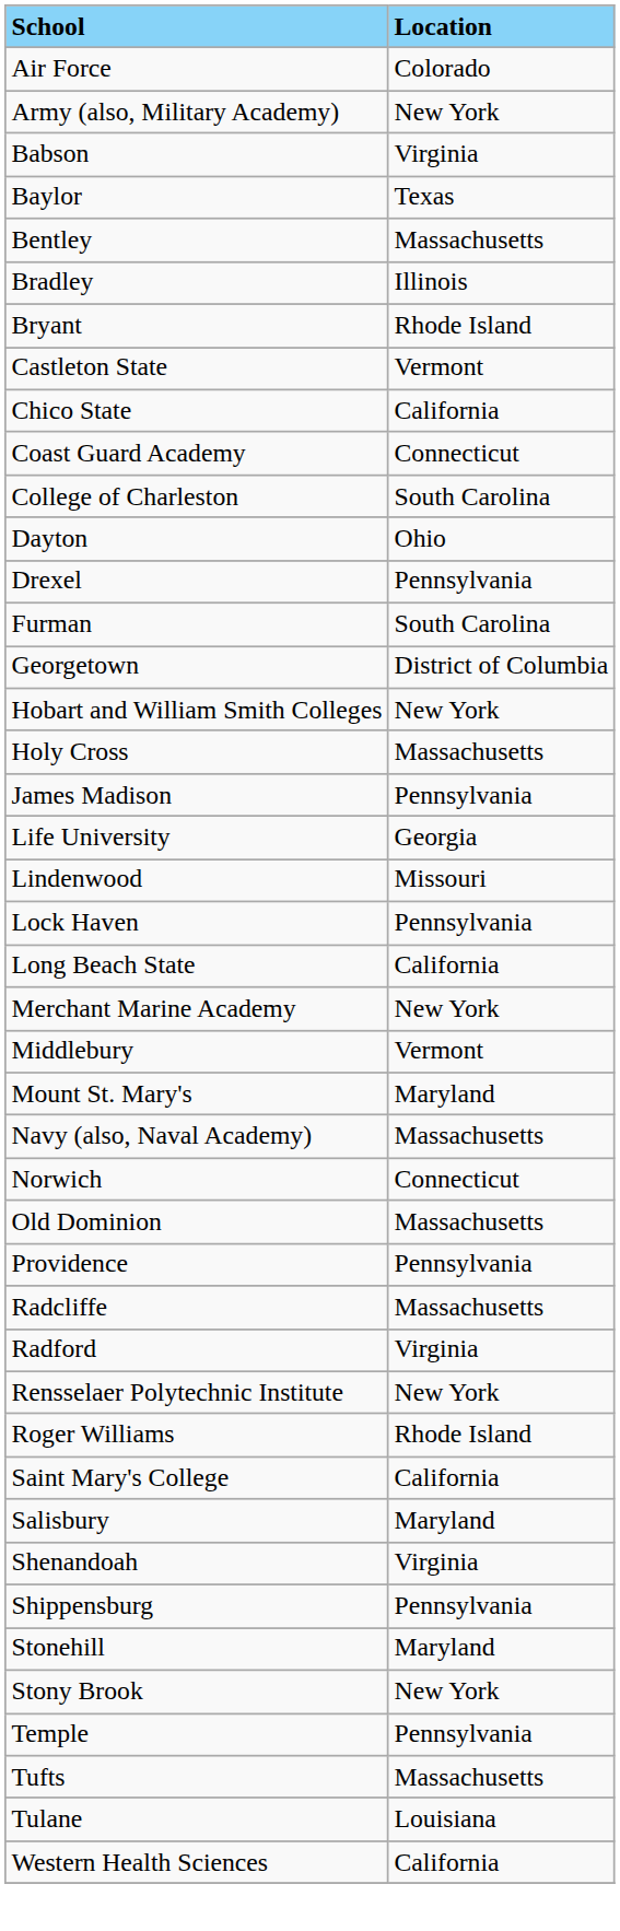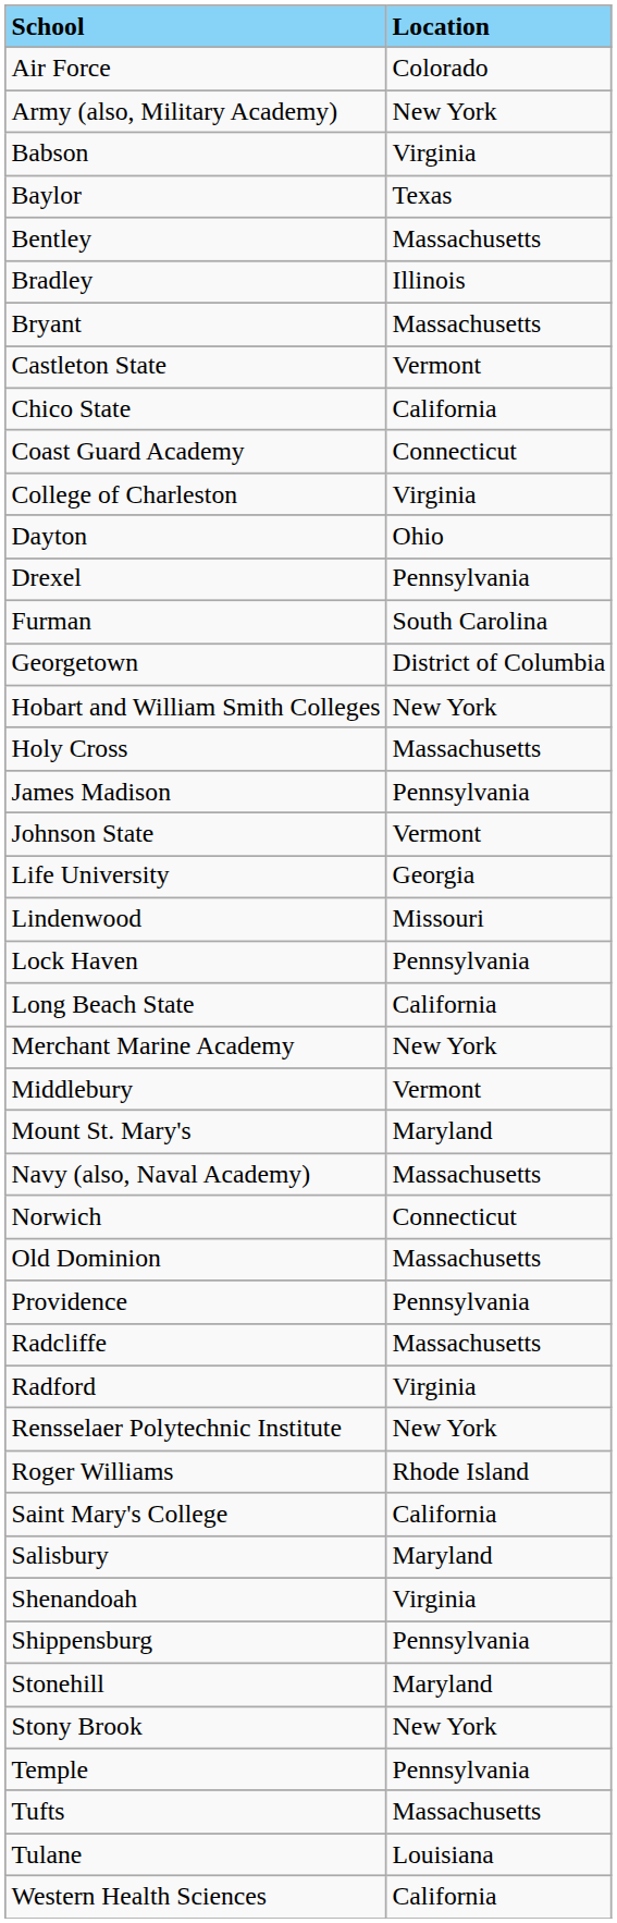 <table class="wikitable collapsible collapsed" style="font-size:85%;">
 <tr ! style="background-color: #87D3F8;">
 <td><strong>School</strong></td>
 <td><strong>Location</strong></td>
 </tr>
 <tr --->
 <td>Air Force</td>
 <td>Colorado</td>
 </tr>
 <tr --->
 <td>Army (also, Military Academy)</td>
 <td>New York</td>
 </tr>
 <tr --->
 <td>Babson</td>
 <td>Virginia</td>
 </tr>
 <tr --->
 <td>Baylor</td>
 <td>Texas</td>
 </tr>
 <tr --->
 <td>Bentley</td>
 <td>Massachusetts</td>
 </tr>
 <tr --->
 <td>Bradley</td>
 <td>Illinois</td>
 </tr>
 <tr --->
 <td>Bryant</td>
-<td>Rhode Island</td>
+<td>Massachusetts</td>
 </tr>
 <tr --->
 <td>Castleton State</td>
 <td>Vermont</td>
 </tr>
 <tr --->
 <td>Chico State</td>
 <td>California</td>
 </tr>
 <tr --->
 <td>Coast Guard Academy</td>
 <td>Connecticut</td>
 </tr>
 <tr --->
 <td>College of Charleston</td>
-<td>South Carolina</td>
+<td>Virginia</td>
 </tr>
 <tr --->
 <td>Dayton</td>
 <td>Ohio</td>
 </tr>
 <tr --->
 <td>Drexel</td>
 <td>Pennsylvania</td>
 </tr>
 <tr --->
 <td>Furman</td>
 <td>South Carolina</td>
 </tr>
 <tr --->
 <td>Georgetown</td>
 <td>District of Columbia</td>
 </tr>
 <tr --->
 <td>Hobart and William Smith Colleges</td>
 <td>New York</td>
 </tr>
 <tr --->
 <td>Holy Cross</td>
 <td>Massachusetts</td>
 </tr>
 <tr --->
 <td>James Madison</td>
 <td>Pennsylvania</td>
+</tr>
+<tr --->
+<td>Johnson State</td>
+<td>Vermont</td>
 </tr>
 <tr --->
 <td>Life University</td>
 <td>Georgia</td>
 </tr>
 <tr --->
 <td>Lindenwood</td>
 <td>Missouri</td>
 </tr>
 <tr --->
 <td>Lock Haven</td>
 <td>Pennsylvania</td>
 </tr>
 <tr --->
 <td>Long Beach State</td>
 <td>California</td>
 </tr>
 <tr --->
 <td>Merchant Marine Academy</td>
 <td>New York</td>
 </tr>
 <tr --->
 <td>Middlebury</td>
 <td>Vermont</td>
 </tr>
 <tr --->
 <td>Mount St. Mary's</td>
 <td>Maryland</td>
 </tr>
 <tr --->
 <td>Navy (also, Naval Academy)</td>
 <td>Massachusetts</td>
 </tr>
 <tr --->
 <td>Norwich</td>
 <td>Connecticut</td>
 </tr>
 <tr --->
 <td>Old Dominion</td>
 <td>Massachusetts</td>
 </tr>
 <tr --->
 <td>Providence</td>
 <td>Pennsylvania</td>
 </tr>
 <tr --->
 <td>Radcliffe</td>
 <td>Massachusetts</td>
 </tr>
 <tr --->
 <td>Radford</td>
 <td>Virginia</td>
 </tr>
 <tr --->
 <td>Rensselaer Polytechnic Institute</td>
 <td>New York</td>
 </tr>
 <tr --->
 <td>Roger Williams</td>
 <td>Rhode Island</td>
 </tr>
 <tr --->
 <td>Saint Mary's College</td>
 <td>California</td>
 </tr>
 <tr --->
 <td>Salisbury</td>
 <td>Maryland</td>
 </tr>
 <tr --->
 <td>Shenandoah</td>
 <td>Virginia</td>
 </tr>
 <tr --->
 <td>Shippensburg</td>
 <td>Pennsylvania</td>
 </tr>
 <tr --->
 <td>Stonehill</td>
 <td>Maryland</td>
 </tr>
 <tr --->
 <td>Stony Brook</td>
 <td>New York</td>
 </tr>
 <tr --->
 <td>Temple</td>
 <td>Pennsylvania</td>
 </tr>
 <tr --->
 <td>Tufts</td>
 <td>Massachusetts</td>
 </tr>
 <tr --->
 <td>Tulane</td>
 <td>Louisiana</td>
 </tr>
 <tr --->
 <td>Western Health Sciences</td>
 <td>California</td>
 </tr>
 <tr --->
 </tr>
 </table>
